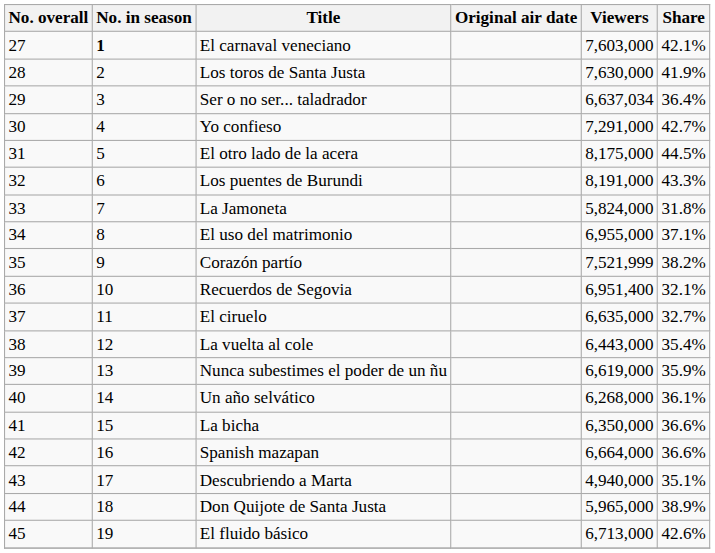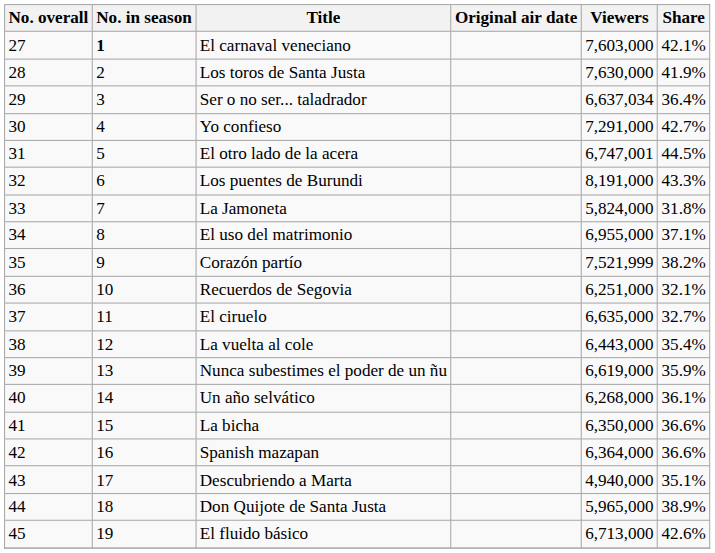 <table class="wikitable">
 <tr>
 <th>No. overall</th>
 <th>No. in season</th>
 <th>Title</th>
 <th>Original air date</th>
 <th>Viewers</th>
 <th>Share</th>
 </tr>
 <tr ---->
 <td>27</td>
 <td><strong>1</strong></td>
 <td>El carnaval veneciano</td>
 <td></td>
 <td>7,603,000</td>
 <td>42.1%</td>
 </tr>
 <tr ---->
 <td>28</td>
 <td>2</td>
 <td>Los toros de Santa Justa</td>
 <td></td>
 <td>7,630,000</td>
 <td>41.9%</td>
 </tr>
 <tr ---->
 <td>29</td>
 <td>3</td>
 <td>Ser o no ser... taladrador</td>
 <td></td>
 <td>6,637,034</td>
 <td>36.4%</td>
 </tr>
 <tr ---->
 <td>30</td>
 <td>4</td>
 <td>Yo confieso</td>
 <td></td>
 <td>7,291,000</td>
 <td>42.7%</td>
 </tr>
 <tr ---->
 <td>31</td>
 <td>5</td>
 <td>El otro lado de la acera</td>
 <td></td>
-<td>8,175,000</td>
+<td>6,747,001</td>
 <td>44.5%</td>
 </tr>
 <tr ---->
 <td>32</td>
 <td>6</td>
 <td>Los puentes de Burundi</td>
 <td></td>
 <td>8,191,000</td>
 <td>43.3%</td>
 </tr>
 <tr ---->
 <td>33</td>
 <td>7</td>
 <td>La Jamoneta</td>
 <td></td>
 <td>5,824,000</td>
 <td>31.8%</td>
 </tr>
 <tr ---->
 <td>34</td>
 <td>8</td>
 <td>El uso del matrimonio</td>
 <td></td>
 <td>6,955,000</td>
 <td>37.1%</td>
 </tr>
 <tr ---->
 <td>35</td>
 <td>9</td>
 <td>Corazón partío</td>
 <td></td>
 <td>7,521,999</td>
 <td>38.2%</td>
 </tr>
 <tr ---->
 <td>36</td>
 <td>10</td>
 <td>Recuerdos de Segovia</td>
 <td></td>
-<td>6,951,400</td>
+<td>6,251,000</td>
 <td>32.1%</td>
 </tr>
 <tr ---->
 <td>37</td>
 <td>11</td>
 <td>El ciruelo</td>
 <td></td>
 <td>6,635,000</td>
 <td>32.7%</td>
 </tr>
 <tr ---->
 <td>38</td>
 <td>12</td>
 <td>La vuelta al cole</td>
 <td></td>
 <td>6,443,000</td>
 <td>35.4%</td>
 </tr>
 <tr ---->
 <td>39</td>
 <td>13</td>
 <td>Nunca subestimes el poder de un ñu</td>
 <td></td>
 <td>6,619,000</td>
 <td>35.9%</td>
 </tr>
 <tr ---->
 <td>40</td>
 <td>14</td>
 <td>Un año selvático</td>
 <td></td>
 <td>6,268,000</td>
 <td>36.1%</td>
 </tr>
 <tr ---->
 <td>41</td>
 <td>15</td>
 <td>La bicha</td>
 <td></td>
 <td>6,350,000</td>
 <td>36.6%</td>
 </tr>
 <tr ---->
 <td>42</td>
 <td>16</td>
 <td>Spanish mazapan</td>
 <td></td>
-<td>6,664,000</td>
+<td>6,364,000</td>
 <td>36.6%</td>
 </tr>
 <tr ---->
 <td>43</td>
 <td>17</td>
 <td>Descubriendo a Marta</td>
 <td></td>
 <td>4,940,000</td>
 <td>35.1%</td>
 </tr>
 <tr ---->
 <td>44</td>
 <td>18</td>
 <td>Don Quijote de Santa Justa</td>
 <td></td>
 <td>5,965,000</td>
 <td>38.9%</td>
 </tr>
 <tr ---->
 <td>45</td>
 <td>19</td>
 <td>El fluido básico</td>
 <td></td>
 <td>6,713,000</td>
 <td>42.6%</td>
 </tr>
 <tr>
 </tr>
 </table>
